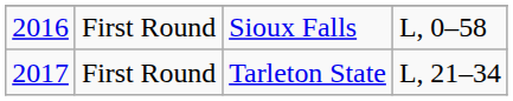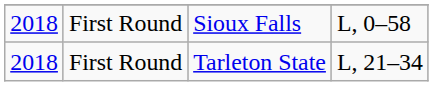 <table class="wikitable">
 <tr>
 </tr>
 <tr>
-<td><a href='#'>2016</a></td>
+<td><a href='#'>2018</a></td>
 <td>First Round</td>
 <td><a href='#'>Sioux Falls</a></td>
 <td>L, 0–58</td>
 </tr>
 <tr>
-<td><a href='#'>2017</a></td>
+<td><a href='#'>2018</a></td>
 <td>First Round</td>
 <td><a href='#'>Tarleton State</a></td>
 <td>L, 21–34</td>
 </tr>
 </table>
